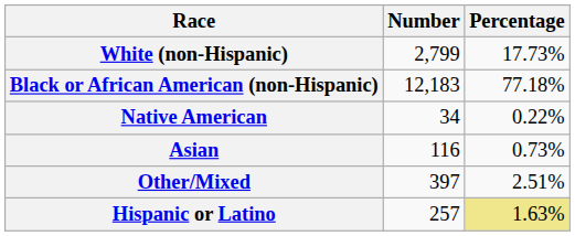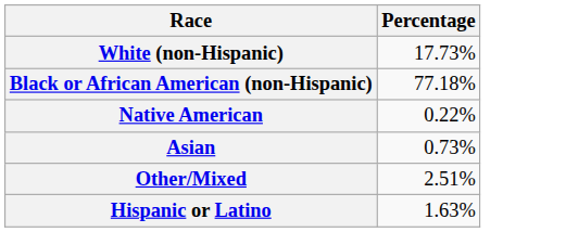 <table class="wikitable" style="text-align:right">
 <tr>
 <th scope="col">Race</th>
-<th scope="col">Number</th>
 <th scope="col">Percentage</th>
 </tr>
 <tr>
 <th scope="row"><a href='#'>White</a> (non-Hispanic)</th>
-<td>2,799</td>
 <td>17.73%</td>
 </tr>
 <tr>
 <th scope="row"><a href='#'>Black or African American</a> (non-Hispanic)</th>
-<td>12,183</td>
 <td>77.18%</td>
 </tr>
 <tr>
 <th scope="row"><a href='#'>Native American</a></th>
-<td>34</td>
 <td>0.22%</td>
 </tr>
 <tr>
 <th scope="row"><a href='#'>Asian</a></th>
-<td>116</td>
 <td>0.73%</td>
 </tr>
 <tr>
 <th scope="row"><a href='#'>Other/Mixed</a></th>
-<td>397</td>
 <td>2.51%</td>
 </tr>
 <tr>
 <th scope="row"><a href='#'>Hispanic</a> or <a href='#'>Latino</a></th>
-<td>257</td>
-<td style="background: khaki;">1.63%</td>
+<td>1.63%</td>
 </tr>
 </table>
